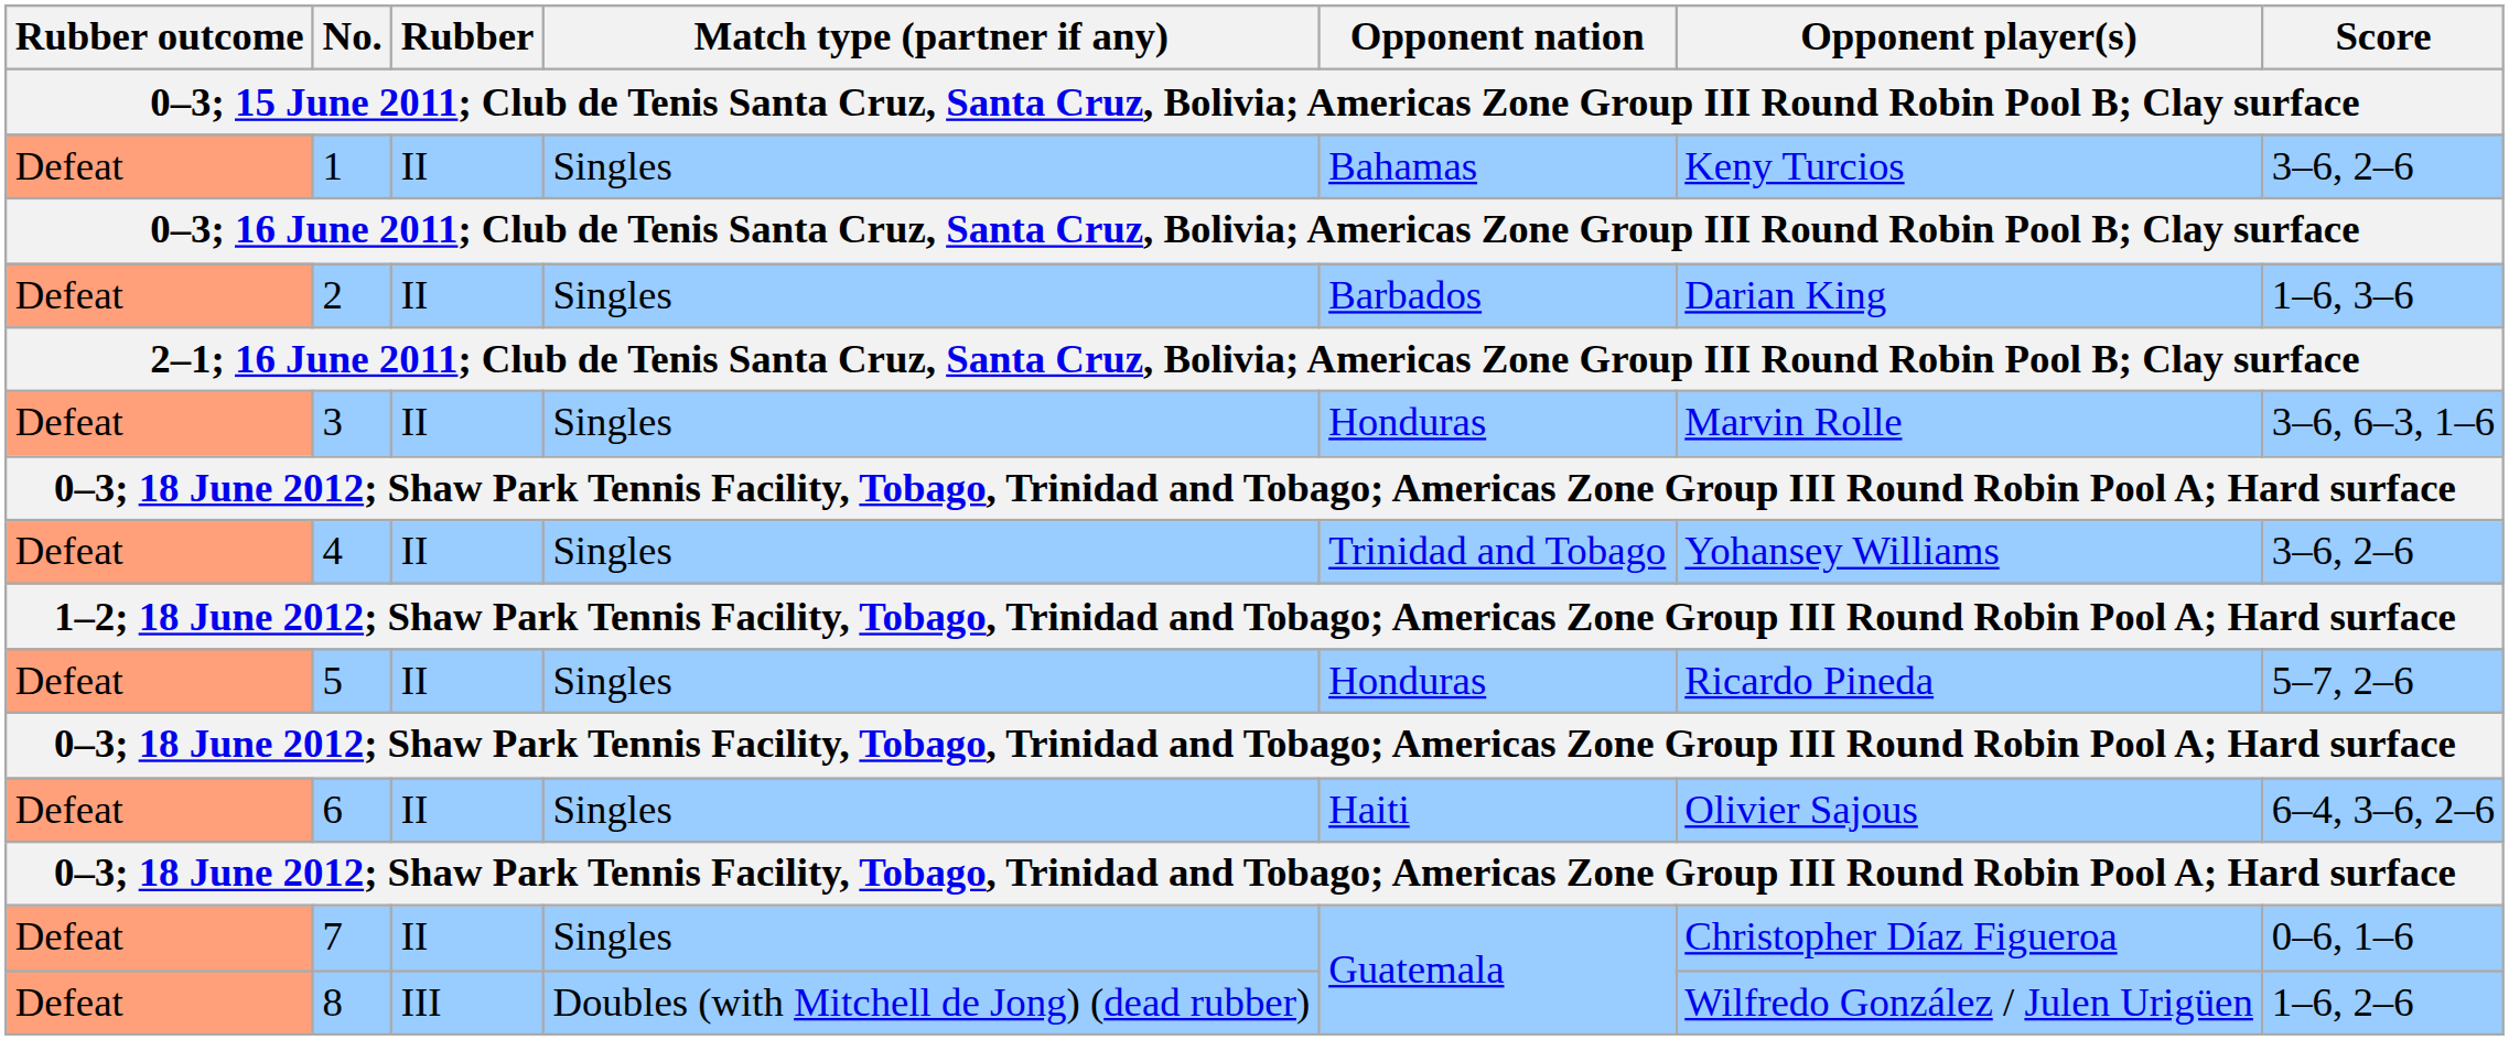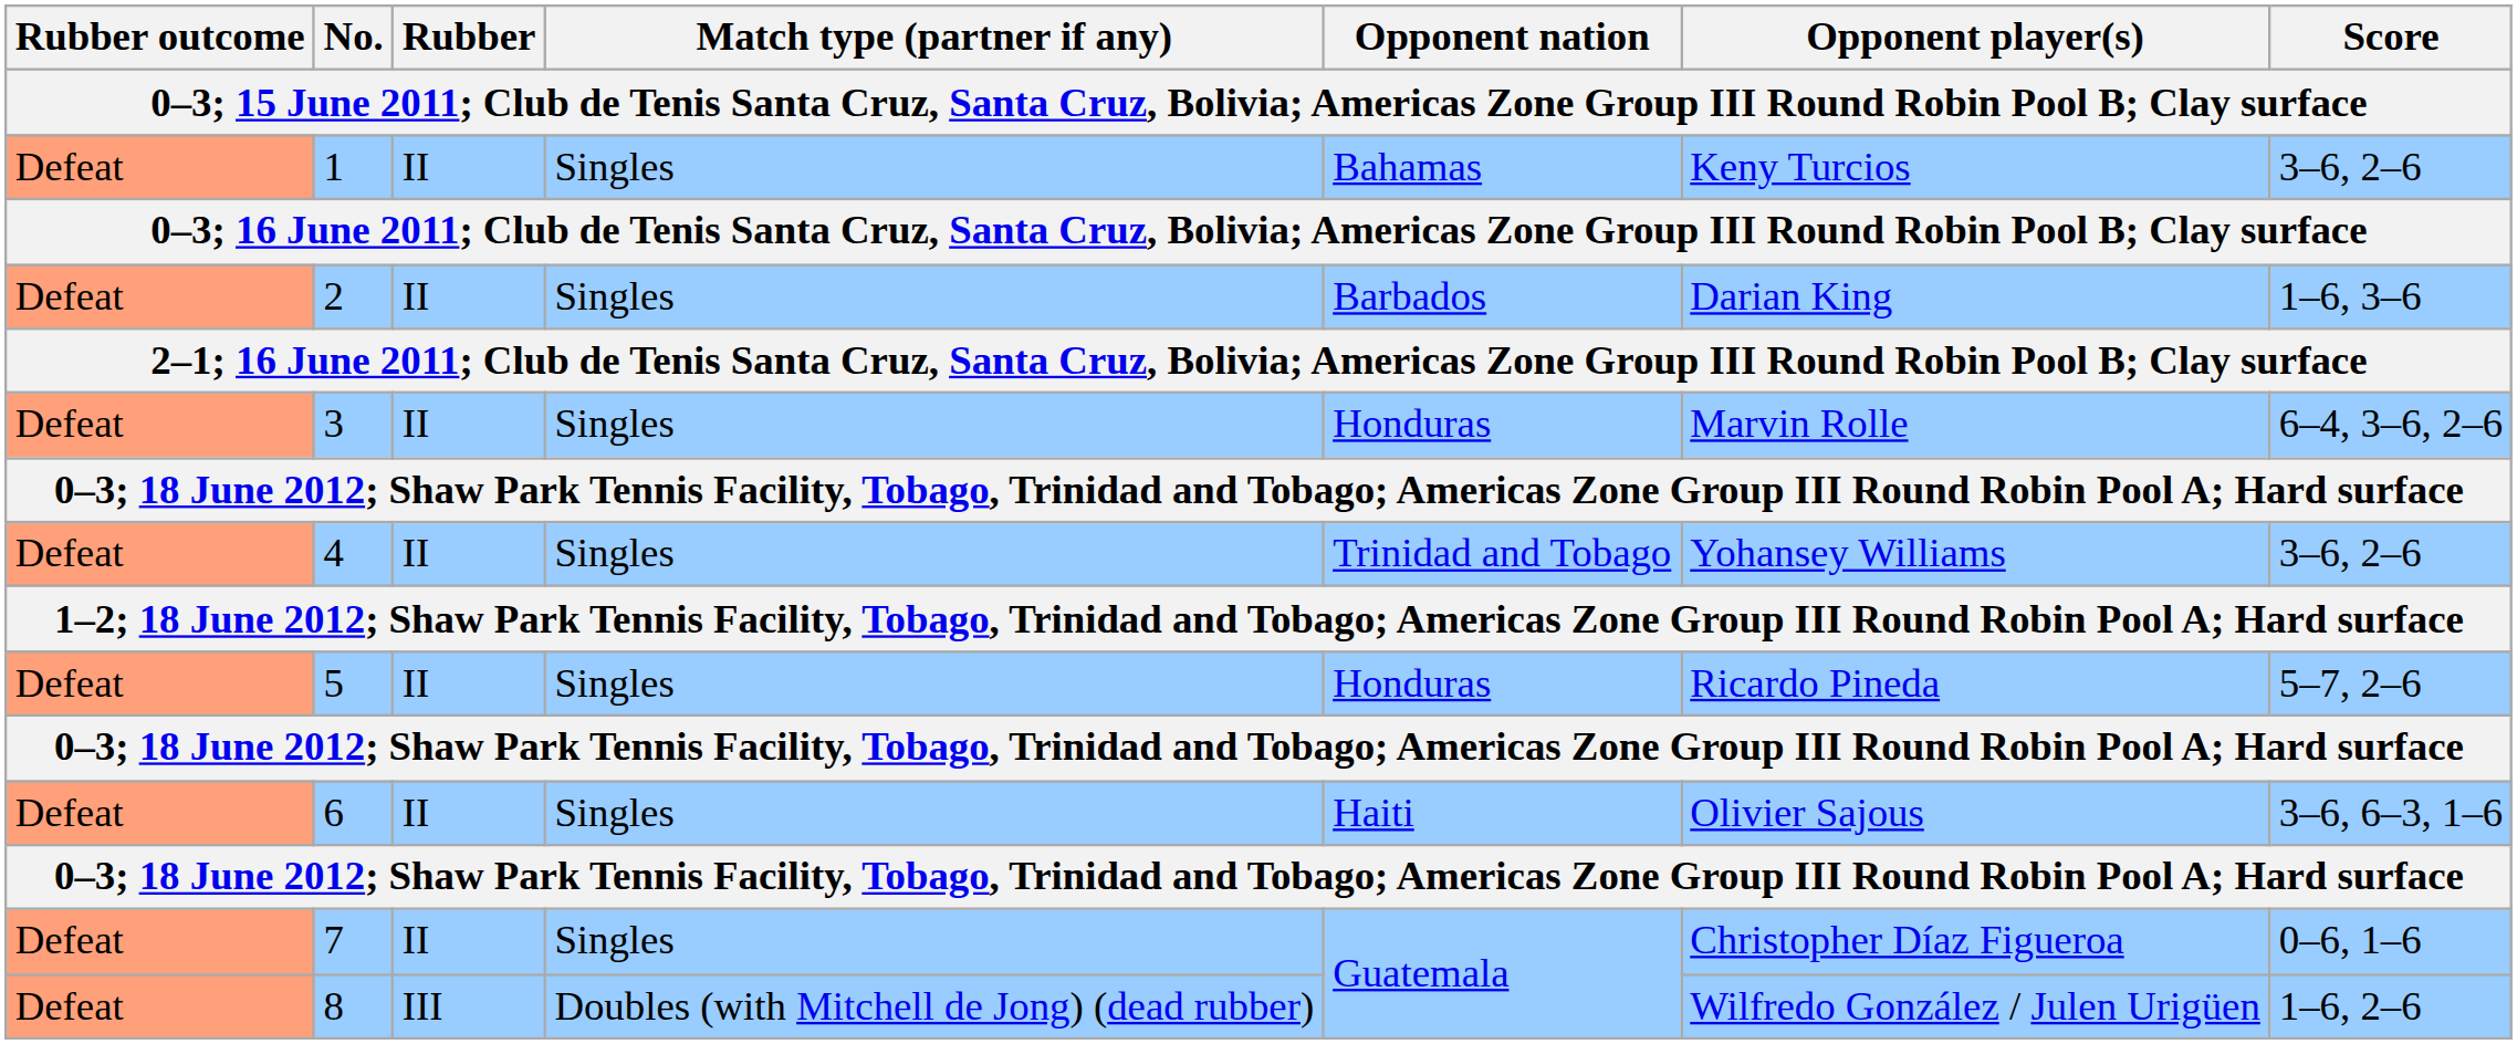 <table class=wikitable>
 <tr>
 <th>Rubber outcome</th>
 <th>No.</th>
 <th>Rubber</th>
 <th>Match type (partner if any)</th>
 <th>Opponent nation</th>
 <th>Opponent player(s)</th>
 <th>Score</th>
 </tr>
 <tr>
 <th colspan=7>0–3; <a href='#'>15 June 2011</a>; Club de Tenis Santa Cruz, <a href='#'>Santa Cruz</a>, Bolivia; Americas Zone Group III Round Robin Pool B; Clay surface</th>
 </tr>
 <tr bgcolor=#99CCFF>
 <td bgcolor=FFA07A>Defeat</td>
 <td>1</td>
 <td>II</td>
 <td>Singles</td>
 <td> <a href='#'>Bahamas</a></td>
 <td><a href='#'>Keny Turcios</a></td>
 <td>3–6, 2–6</td>
 </tr>
 <tr>
 <th colspan=7>0–3; <a href='#'>16 June 2011</a>; Club de Tenis Santa Cruz, <a href='#'>Santa Cruz</a>, Bolivia; Americas Zone Group III Round Robin Pool B; Clay surface</th>
 </tr>
 <tr bgcolor=#99CCFF>
 <td bgcolor=FFA07A>Defeat</td>
 <td>2</td>
 <td>II</td>
 <td>Singles</td>
 <td> <a href='#'>Barbados</a></td>
 <td><a href='#'>Darian King</a></td>
 <td>1–6, 3–6</td>
 </tr>
 <tr>
 <th colspan=7>2–1; <a href='#'>16 June 2011</a>; Club de Tenis Santa Cruz, <a href='#'>Santa Cruz</a>, Bolivia; Americas Zone Group III Round Robin Pool B; Clay surface</th>
 </tr>
 <tr bgcolor=#99CCFF>
 <td bgcolor=FFA07A>Defeat</td>
 <td>3</td>
 <td>II</td>
 <td>Singles</td>
 <td> <a href='#'>Honduras</a></td>
 <td><a href='#'>Marvin Rolle</a></td>
-<td>3–6, 6–3, 1–6</td>
+<td>6–4, 3–6, 2–6</td>
 </tr>
 <tr>
 <th colspan=7>0–3; <a href='#'>18 June 2012</a>; Shaw Park Tennis Facility, <a href='#'>Tobago</a>, Trinidad and Tobago; Americas Zone Group III Round Robin Pool A; Hard surface</th>
 </tr>
 <tr bgcolor=#99CCFF>
 <td bgcolor=FFA07A>Defeat</td>
 <td>4</td>
 <td>II</td>
 <td>Singles</td>
 <td> <a href='#'>Trinidad and Tobago</a></td>
 <td><a href='#'>Yohansey Williams</a></td>
 <td>3–6, 2–6</td>
 </tr>
 <tr>
 <th colspan=7>1–2; <a href='#'>18 June 2012</a>; Shaw Park Tennis Facility, <a href='#'>Tobago</a>, Trinidad and Tobago; Americas Zone Group III Round Robin Pool A; Hard surface</th>
 </tr>
 <tr bgcolor=#99CCFF>
 <td bgcolor=FFA07A>Defeat</td>
 <td>5</td>
 <td>II</td>
 <td>Singles</td>
 <td> <a href='#'>Honduras</a></td>
 <td><a href='#'>Ricardo Pineda</a></td>
 <td>5–7, 2–6</td>
 </tr>
 <tr>
 <th colspan=7>0–3; <a href='#'>18 June 2012</a>; Shaw Park Tennis Facility, <a href='#'>Tobago</a>, Trinidad and Tobago; Americas Zone Group III Round Robin Pool A; Hard surface</th>
 </tr>
 <tr bgcolor=#99CCFF>
 <td bgcolor=FFA07A>Defeat</td>
 <td>6</td>
 <td>II</td>
 <td>Singles</td>
 <td> <a href='#'>Haiti</a></td>
 <td><a href='#'>Olivier Sajous</a></td>
-<td>6–4, 3–6, 2–6</td>
+<td>3–6, 6–3, 1–6</td>
 </tr>
 <tr>
 <th colspan=7>0–3; <a href='#'>18 June 2012</a>; Shaw Park Tennis Facility, <a href='#'>Tobago</a>, Trinidad and Tobago; Americas Zone Group III Round Robin Pool A; Hard surface</th>
 </tr>
 <tr bgcolor=#99CCFF>
 <td bgcolor=FFA07A>Defeat</td>
 <td>7</td>
 <td>II</td>
 <td>Singles</td>
 <td rowspan=2> <a href='#'>Guatemala</a></td>
 <td><a href='#'>Christopher Díaz Figueroa</a></td>
 <td>0–6, 1–6</td>
 </tr>
 <tr bgcolor=#99CCFF>
 <td bgcolor=FFA07A>Defeat</td>
 <td>8</td>
 <td>III</td>
 <td>Doubles (with <a href='#'>Mitchell de Jong</a>) (<a href='#'>dead rubber</a>)</td>
 <td><a href='#'>Wilfredo González</a> / <a href='#'>Julen Urigüen</a></td>
 <td>1–6, 2–6</td>
 </tr>
 </table>
